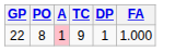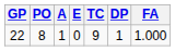 <table class="wikitable">
 <tr>
 <th><a href='#'>GP</a></th>
 <th><a href='#'>PO</a></th>
 <th><a href='#'>A</a></th>
+<th><a href='#'>E</a></th>
 <th><a href='#'>TC</a></th>
 <th><a href='#'>DP</a></th>
 <th><a href='#'>FA</a></th>
 </tr>
 <tr align=center>
 <td>22</td>
 <td>8</td>
-<td style="background: pink;">1</td>
+<td>1</td>
+<td>0</td>
 <td>9</td>
 <td>1</td>
 <td>1.000</td>
 </tr>
 </table>
